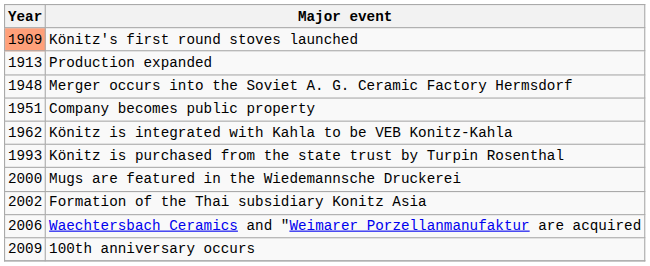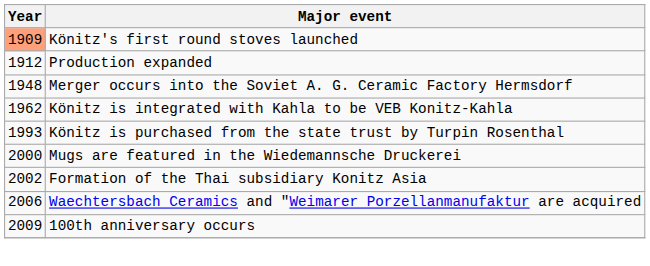 <table class="wikitable">
 <tr>
 <th>Year</th>
 <th>Major event</th>
 </tr>
 <tr>
 <td style="background: lightsalmon;">1909</td>
 <td>Könitz's first round stoves launched  <br></td>
 </tr>
 <tr>
-<td>1913</td>
+<td>1912</td>
 <td>Production expanded<br></td>
 </tr>
 <tr>
 <td>1948</td>
 <td>Merger occurs into the Soviet A. G. Ceramic Factory Hermsdorf <br></td>
-</tr>
-<tr>
-<td>1951</td>
-<td>Company becomes public property<br></td>
 </tr>
 <tr>
 <td>1962</td>
 <td>Könitz is integrated with Kahla to be VEB Konitz-Kahla <br></td>
 </tr>
 <tr>
 <td>1993</td>
 <td>Könitz is purchased from the state trust by Turpin Rosenthal<br></td>
 </tr>
 <tr>
 <td>2000</td>
 <td>Mugs are featured in the Wiedemannsche Druckerei<br></td>
 </tr>
 <tr>
 <td>2002</td>
 <td>Formation of the Thai subsidiary Konitz Asia<br></td>
 </tr>
 <tr>
 <td>2006</td>
 <td><a href='#'>Waechtersbach Ceramics</a> and "<a href='#'>Weimarer Porzellanmanufaktur</a> are acquired<br></td>
 </tr>
 <tr>
 <td>2009</td>
 <td>100th anniversary occurs <br></td>
 </tr>
 <tr>
 </tr>
 </table>
